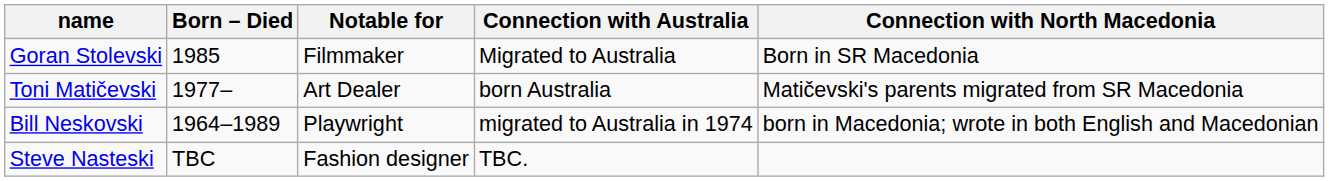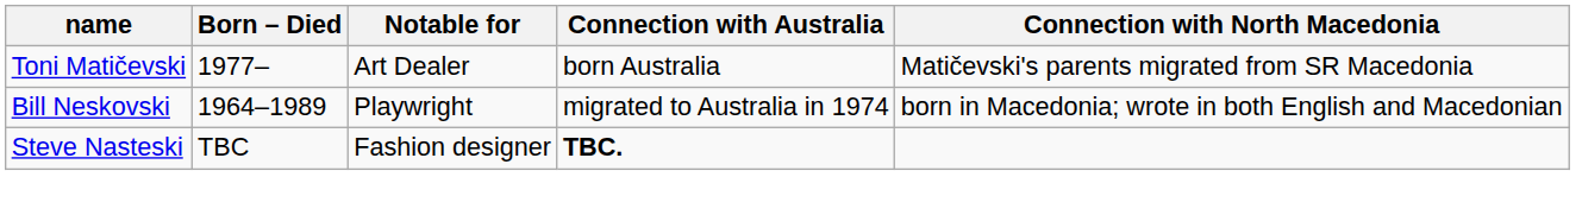 <table class="wikitable">
 <tr>
 <th>name</th>
 <th>Born – Died</th>
 <th>Notable for</th>
 <th>Connection with Australia</th>
 <th>Connection with North Macedonia</th>
-</tr>
-<tr>
-<td><a href='#'>Goran Stolevski</a></td>
-<td>1985</td>
-<td>Filmmaker</td>
-<td>Migrated to Australia</td>
-<td>Born in SR Macedonia</td>
 </tr>
 <tr>
 <td><a href='#'>Toni Matičevski</a></td>
 <td>1977–</td>
 <td>Art Dealer</td>
 <td>born Australia</td>
 <td>Matičevski's parents migrated from SR Macedonia</td>
 </tr>
 <tr>
 <td><a href='#'>Bill Neskovski</a></td>
 <td>1964–1989</td>
 <td>Playwright</td>
 <td>migrated to Australia in 1974</td>
 <td>born in Macedonia; wrote in both English and Macedonian</td>
 </tr>
 <tr>
 <td><a href='#'>Steve Nasteski</a></td>
 <td>TBC</td>
 <td>Fashion designer</td>
-<td>TBC.</td>
+<td><strong>TBC.</strong></td>
 </tr>
 </table>
